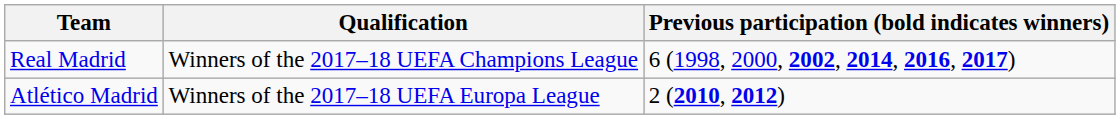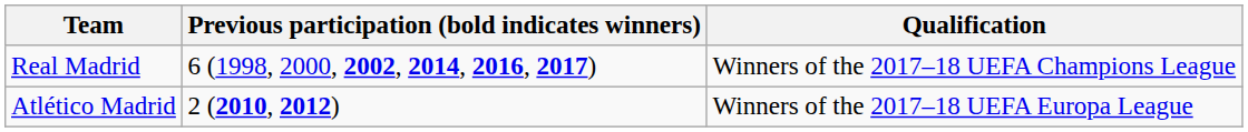 <table class="wikitable">
 <tr>
 <th>Team</th>
+<th>Previous participation (bold indicates winners)</th>
 <th>Qualification</th>
-<th>Previous participation (bold indicates winners)</th>
 </tr>
 <tr>
 <td> <a href='#'>Real Madrid</a></td>
+<td>6 (<a href='#'>1998</a>, <a href='#'>2000</a>, <strong><a href='#'>2002</a></strong>, <strong><a href='#'>2014</a></strong>, <strong><a href='#'>2016</a></strong>, <strong><a href='#'>2017</a></strong>)</td>
 <td>Winners of the <a href='#'>2017–18 UEFA Champions League</a></td>
-<td>6 (<a href='#'>1998</a>, <a href='#'>2000</a>, <strong><a href='#'>2002</a></strong>, <strong><a href='#'>2014</a></strong>, <strong><a href='#'>2016</a></strong>, <strong><a href='#'>2017</a></strong>)</td>
 </tr>
 <tr>
 <td> <a href='#'>Atlético Madrid</a></td>
+<td>2 (<strong><a href='#'>2010</a></strong>, <strong><a href='#'>2012</a></strong>)</td>
 <td>Winners of the <a href='#'>2017–18 UEFA Europa League</a></td>
-<td>2 (<strong><a href='#'>2010</a></strong>, <strong><a href='#'>2012</a></strong>)</td>
 </tr>
 </table>
